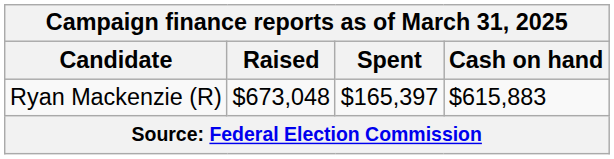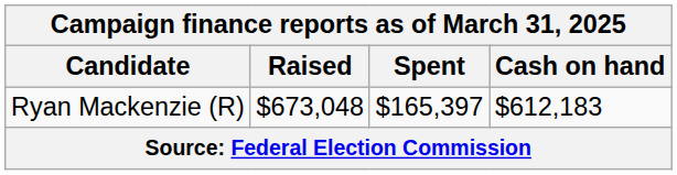 <table class="wikitable sortable">
 <tr>
 <th colspan=4>Campaign finance reports as of March 31, 2025</th>
 </tr>
 <tr style="text-align:center;">
 <th>Candidate</th>
 <th>Raised</th>
 <th>Spent</th>
 <th>Cash on hand</th>
 </tr>
 <tr>
 <td>Ryan Mackenzie (R)</td>
 <td>$673,048</td>
 <td>$165,397</td>
-<td>$615,883</td>
+<td>$612,183</td>
 </tr>
 <tr>
 <th colspan="4"><small>Source: <a href='#'>Federal Election Commission</a></small></th>
 </tr>
 </table>
